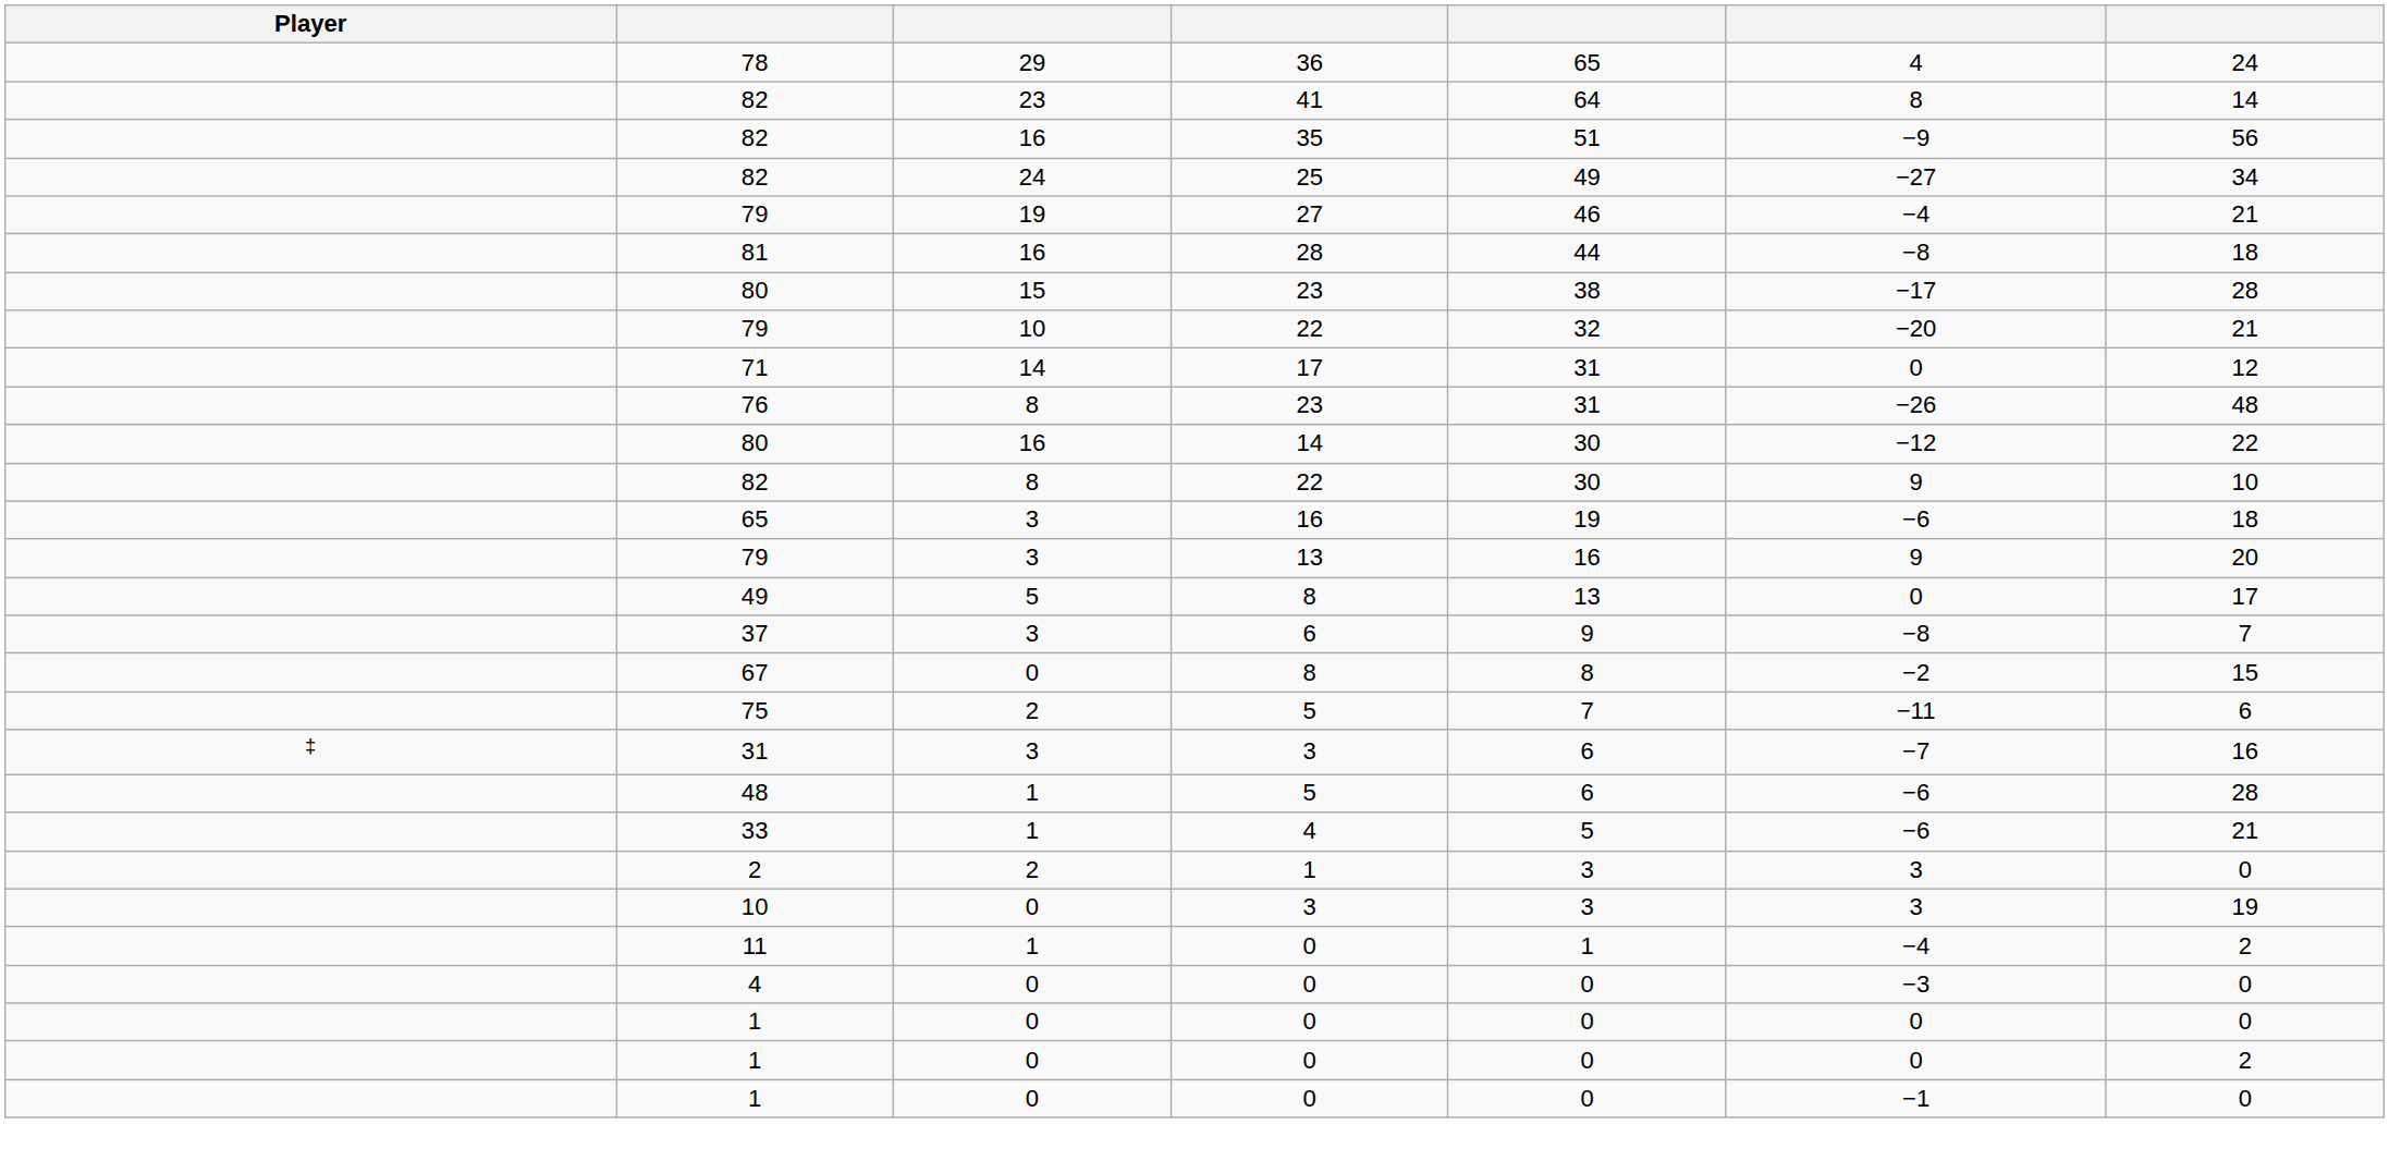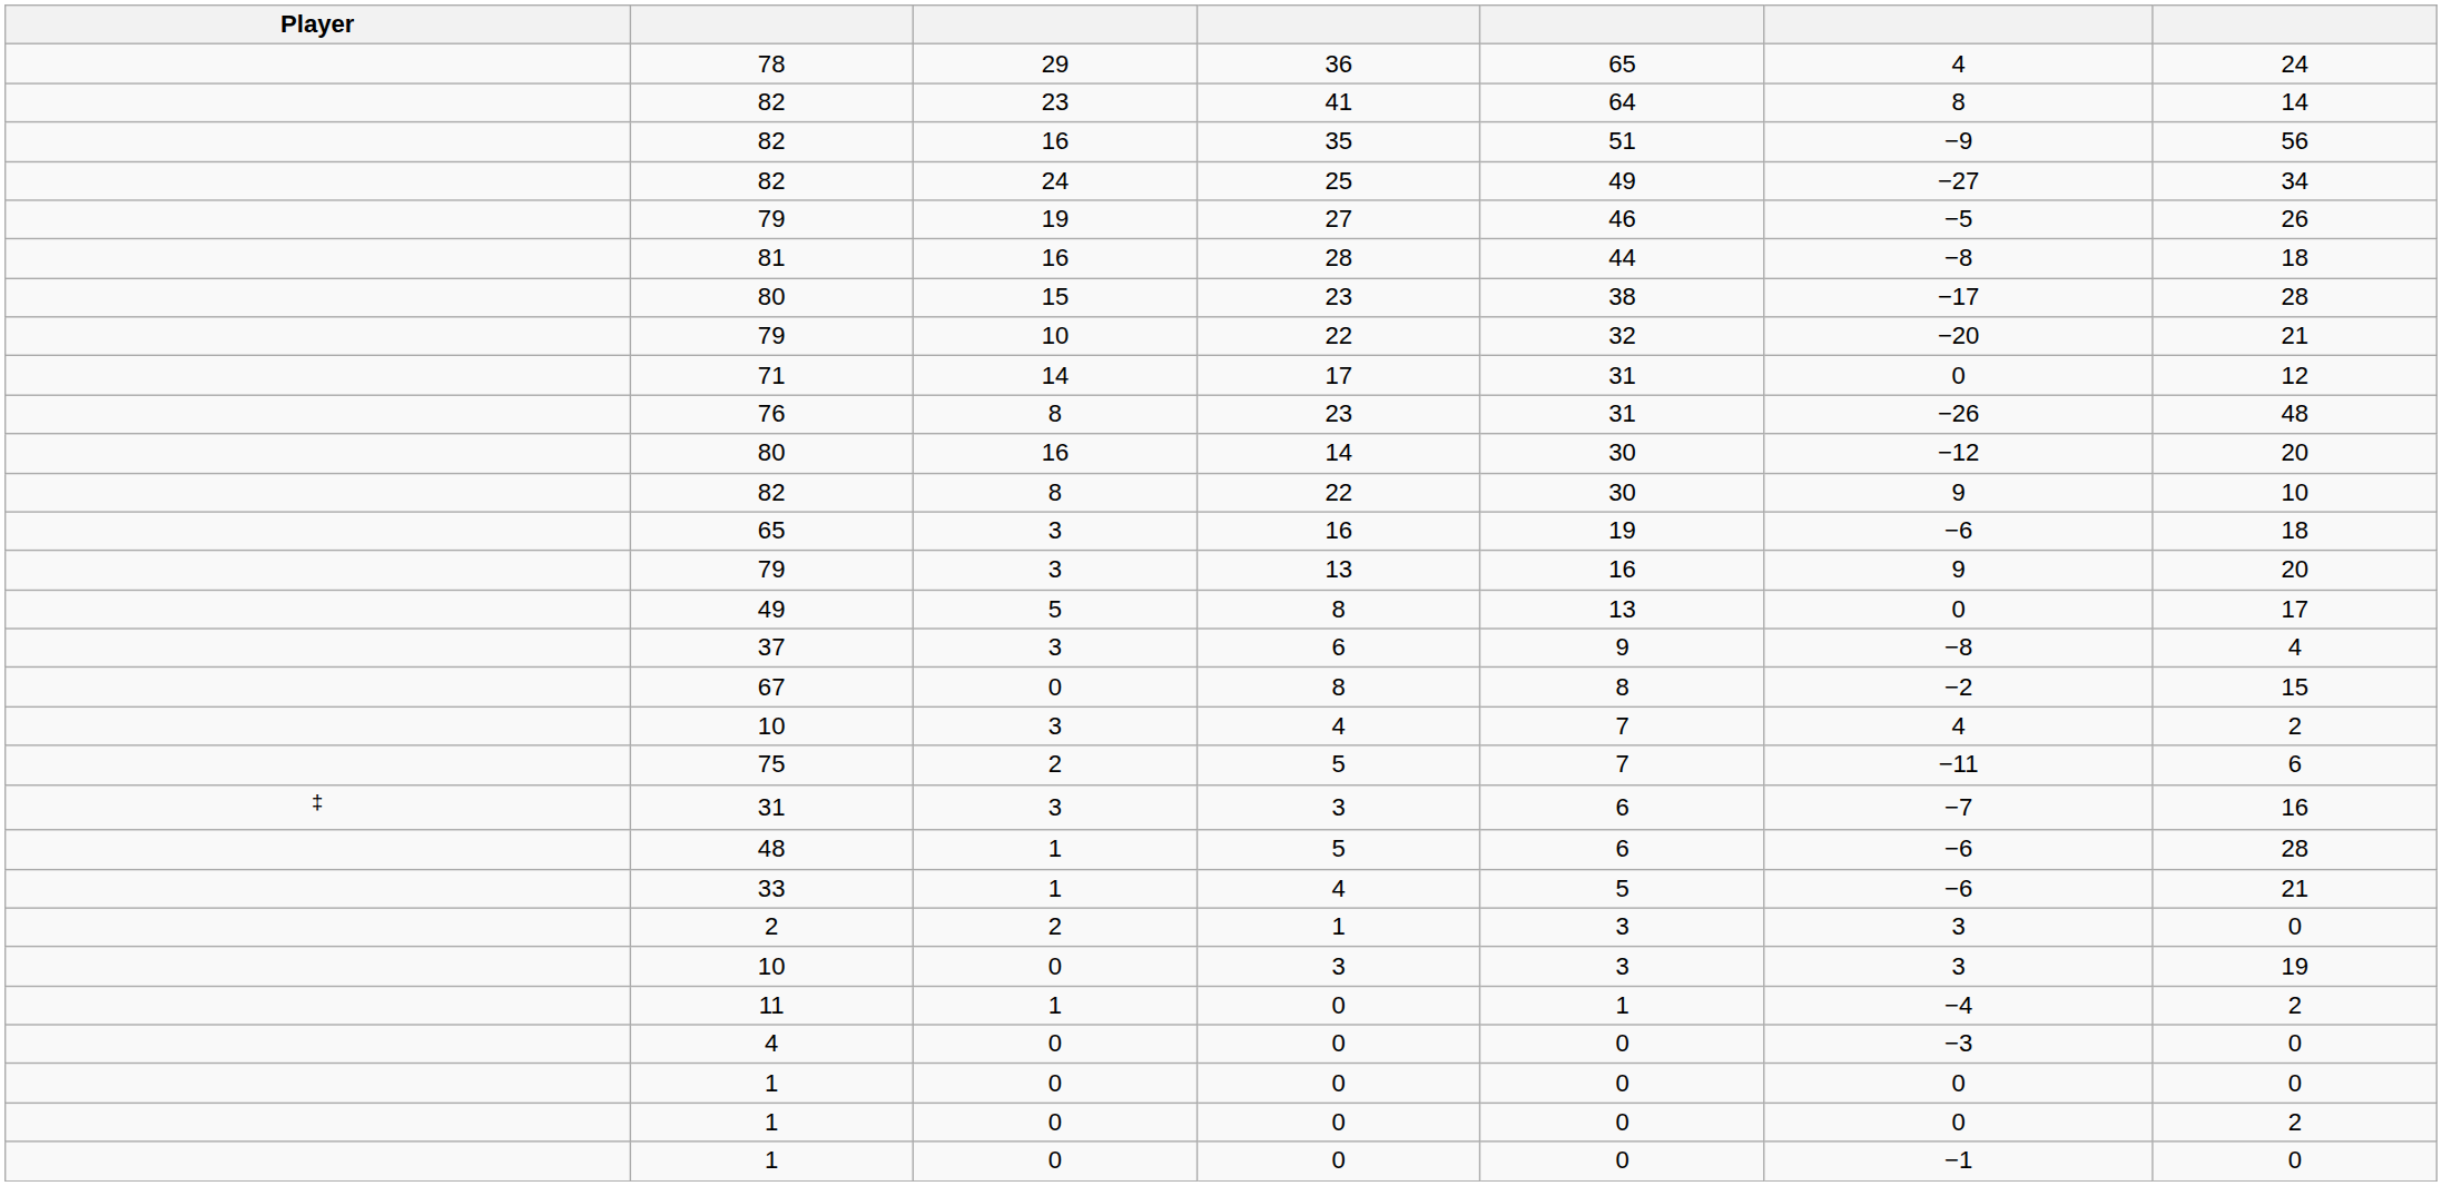 <table class="wikitable sortable" style="width:100%; text-align:center;">
 <tr>
 <th>Player</th>
 <th></th>
 <th></th>
 <th></th>
 <th></th>
 <th data-sort-type="number"></th>
 <th></th>
 </tr>
 <tr>
 <td></td>
 <td>78</td>
 <td>29</td>
 <td>36</td>
 <td>65</td>
 <td>4</td>
 <td>24</td>
 </tr>
 <tr>
 <td></td>
 <td>82</td>
 <td>23</td>
 <td>41</td>
 <td>64</td>
 <td>8</td>
 <td>14</td>
 </tr>
 <tr>
 <td></td>
 <td>82</td>
 <td>16</td>
 <td>35</td>
 <td>51</td>
 <td>−9</td>
 <td>56</td>
 </tr>
 <tr>
 <td></td>
 <td>82</td>
 <td>24</td>
 <td>25</td>
 <td>49</td>
 <td>−27</td>
 <td>34</td>
 </tr>
 <tr>
 <td></td>
 <td>79</td>
 <td>19</td>
 <td>27</td>
 <td>46</td>
-<td>−4</td>
-<td>21</td>
+<td>−5</td>
+<td>26</td>
 </tr>
 <tr>
 <td></td>
 <td>81</td>
 <td>16</td>
 <td>28</td>
 <td>44</td>
 <td>−8</td>
 <td>18</td>
 </tr>
 <tr>
 <td></td>
 <td>80</td>
 <td>15</td>
 <td>23</td>
 <td>38</td>
 <td>−17</td>
 <td>28</td>
 </tr>
 <tr>
 <td></td>
 <td>79</td>
 <td>10</td>
 <td>22</td>
 <td>32</td>
 <td>−20</td>
 <td>21</td>
 </tr>
 <tr>
 <td></td>
 <td>71</td>
 <td>14</td>
 <td>17</td>
 <td>31</td>
 <td>0</td>
 <td>12</td>
 </tr>
 <tr>
 <td></td>
 <td>76</td>
 <td>8</td>
 <td>23</td>
 <td>31</td>
 <td>−26</td>
 <td>48</td>
 </tr>
 <tr>
 <td></td>
 <td>80</td>
 <td>16</td>
 <td>14</td>
 <td>30</td>
 <td>−12</td>
-<td>22</td>
+<td>20</td>
 </tr>
 <tr>
 <td></td>
 <td>82</td>
 <td>8</td>
 <td>22</td>
 <td>30</td>
 <td>9</td>
 <td>10</td>
 </tr>
 <tr>
 <td></td>
 <td>65</td>
 <td>3</td>
 <td>16</td>
 <td>19</td>
 <td>−6</td>
 <td>18</td>
 </tr>
 <tr>
 <td></td>
 <td>79</td>
 <td>3</td>
 <td>13</td>
 <td>16</td>
 <td>9</td>
 <td>20</td>
 </tr>
 <tr>
 <td></td>
 <td>49</td>
 <td>5</td>
 <td>8</td>
 <td>13</td>
 <td>0</td>
 <td>17</td>
 </tr>
 <tr>
 <td></td>
 <td>37</td>
 <td>3</td>
 <td>6</td>
 <td>9</td>
 <td>−8</td>
-<td>7</td>
+<td>4</td>
 </tr>
 <tr>
 <td></td>
 <td>67</td>
 <td>0</td>
 <td>8</td>
 <td>8</td>
 <td>−2</td>
 <td>15</td>
+</tr>
+<tr>
+<td></td>
+<td>10</td>
+<td>3</td>
+<td>4</td>
+<td>7</td>
+<td>4</td>
+<td>2</td>
 </tr>
 <tr>
 <td></td>
 <td>75</td>
 <td>2</td>
 <td>5</td>
 <td>7</td>
 <td>−11</td>
 <td>6</td>
 </tr>
 <tr>
 <td><sup>‡</sup></td>
 <td>31</td>
 <td>3</td>
 <td>3</td>
 <td>6</td>
 <td>−7</td>
 <td>16</td>
 </tr>
 <tr>
 <td></td>
 <td>48</td>
 <td>1</td>
 <td>5</td>
 <td>6</td>
 <td>−6</td>
 <td>28</td>
 </tr>
 <tr>
 <td></td>
 <td>33</td>
 <td>1</td>
 <td>4</td>
 <td>5</td>
 <td>−6</td>
 <td>21</td>
 </tr>
 <tr>
 <td></td>
 <td>2</td>
 <td>2</td>
 <td>1</td>
 <td>3</td>
 <td>3</td>
 <td>0</td>
 </tr>
 <tr>
 <td></td>
 <td>10</td>
 <td>0</td>
 <td>3</td>
 <td>3</td>
 <td>3</td>
 <td>19</td>
 </tr>
 <tr>
 <td></td>
 <td>11</td>
 <td>1</td>
 <td>0</td>
 <td>1</td>
 <td>−4</td>
 <td>2</td>
 </tr>
 <tr>
 <td></td>
 <td>4</td>
 <td>0</td>
 <td>0</td>
 <td>0</td>
 <td>−3</td>
 <td>0</td>
 </tr>
 <tr>
 <td></td>
 <td>1</td>
 <td>0</td>
 <td>0</td>
 <td>0</td>
 <td>0</td>
 <td>0</td>
 </tr>
 <tr>
 <td></td>
 <td>1</td>
 <td>0</td>
 <td>0</td>
 <td>0</td>
 <td>0</td>
 <td>2</td>
 </tr>
 <tr>
 <td></td>
 <td>1</td>
 <td>0</td>
 <td>0</td>
 <td>0</td>
 <td>−1</td>
 <td>0</td>
 </tr>
 </table>
